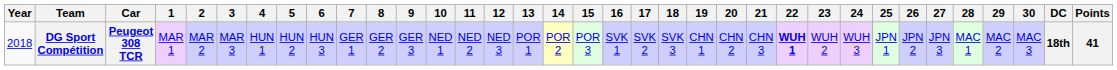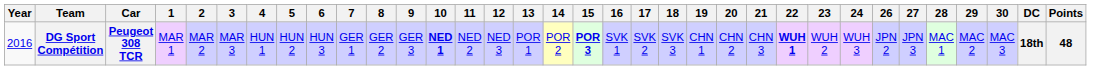 <table class="wikitable" style="text-align:center; font-size:85%">
 <tr>
 <th>Year</th>
 <th>Team</th>
 <th>Car</th>
 <th>1</th>
 <th>2</th>
 <th>3</th>
 <th>4</th>
 <th>5</th>
 <th>6</th>
 <th>7</th>
 <th>8</th>
 <th>9</th>
 <th>10</th>
 <th>11</th>
 <th>12</th>
 <th>13</th>
 <th>14</th>
 <th>15</th>
 <th>16</th>
 <th>17</th>
 <th>18</th>
 <th>19</th>
 <th>20</th>
 <th>21</th>
 <th>22</th>
 <th>23</th>
 <th>24</th>
-<th>25</th>
 <th>26</th>
 <th>27</th>
 <th>28</th>
 <th>29</th>
 <th>30</th>
 <th>DC</th>
 <th>Points</th>
 </tr>
 <tr>
-<td><a href='#'>2018</a></td>
+<td><a href='#'>2016</a></td>
 <th><a href='#'>DG Sport Compétition</a></th>
 <th><a href='#'>Peugeot 308 TCR</a></th>
 <td style="background:#EFCFFF;"><a href='#'>MAR<br>1</a><br></td>
 <td style="background:#CFCFFF;"><a href='#'>MAR<br>2</a><br></td>
 <td style="background:#CFCFFF;"><a href='#'>MAR<br>3</a><br></td>
 <td style="background:#CFCFFF;"><a href='#'>HUN<br>1</a><br></td>
 <td style="background:#CFCFFF;"><a href='#'>HUN<br>2</a><br></td>
 <td style="background:#CFCFFF;"><a href='#'>HUN<br>3</a><br></td>
 <td style="background:#CFCFFF;"><a href='#'>GER<br>1</a><br></td>
 <td style="background:#CFCFFF;"><a href='#'>GER<br>2</a><br></td>
 <td style="background:#CFCFFF;"><a href='#'>GER<br>3</a><br></td>
-<td style="background:#CFCFFF;"><a href='#'>NED<br>1</a><br></td>
+<td style="background:#CFCFFF;"><strong><a href='#'>NED<br>1</a><br></strong></td>
 <td style="background:#CFCFFF;"><a href='#'>NED<br>2</a><br></td>
 <td style="background:#CFCFFF;"><a href='#'>NED<br>3</a><br></td>
 <td style="background:#CFCFFF;"><a href='#'>POR<br>1</a><br></td>
 <td style="background:#FFFFBF;"><a href='#'>POR<br>2</a><br></td>
-<td style="background:#DFFFDF;"><a href='#'>POR<br>3</a><br></td>
+<td style="background:#DFFFDF;"><strong><a href='#'>POR<br>3</a><br></strong></td>
 <td style="background:#CFCFFF;"><a href='#'>SVK<br>1</a><br></td>
 <td style="background:#CFCFFF;"><a href='#'>SVK<br>2</a><br></td>
 <td style="background:#CFCFFF;"><a href='#'>SVK<br>3</a><br></td>
 <td style="background:#CFCFFF;"><a href='#'>CHN<br>1</a><br></td>
 <td style="background:#CFCFFF;"><a href='#'>CHN<br>2</a><br></td>
 <td style="background:#CFCFFF;"><a href='#'>CHN<br>3</a><br></td>
 <td style="background:#EFCFFF;"><strong><a href='#'>WUH<br>1</a><br></strong></td>
 <td style="background:#EFCFFF;"><a href='#'>WUH<br>2</a><br></td>
 <td style="background:#EFCFFF;"><a href='#'>WUH<br>3</a><br></td>
-<td style="background:#DFFFDF;"><a href='#'>JPN<br>1</a><br></td>
 <td style="background:#CFCFFF;"><a href='#'>JPN<br>2</a><br></td>
 <td style="background:#CFCFFF;"><a href='#'>JPN<br>3</a><br></td>
 <td style="background:#DFFFDF;"><a href='#'>MAC<br>1</a><br></td>
 <td style="background:#CFCFFF;"><a href='#'>MAC<br>2</a><br></td>
 <td style="background:#CFCFFF;"><a href='#'>MAC<br>3</a><br></td>
 <th>18th</th>
-<th>41</th>
+<th>48</th>
 </tr>
 </table>
